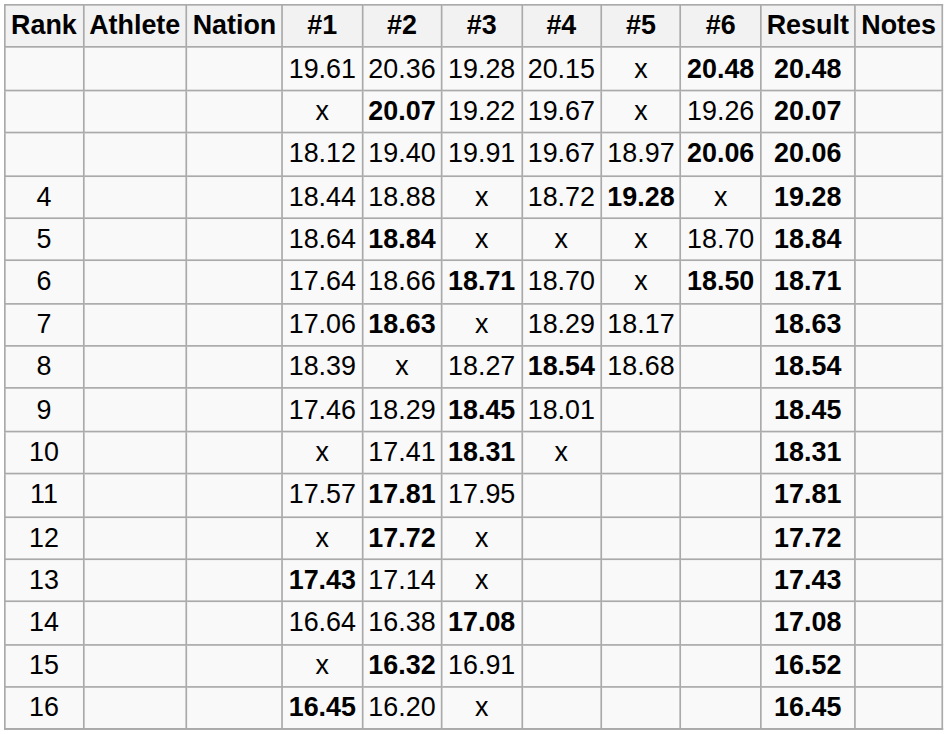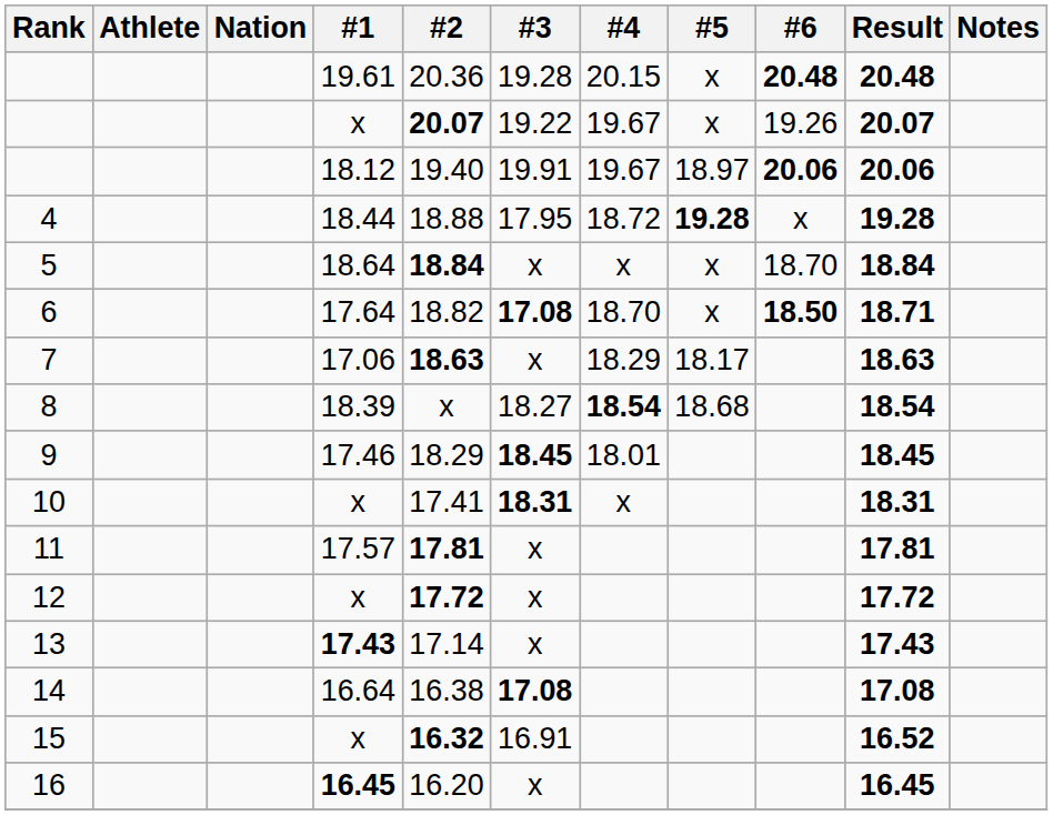 <table class="wikitable sortable" style="text-align:center">
 <tr>
 <th scope="col">Rank</th>
 <th scope="col">Athlete</th>
 <th scope="col">Nation</th>
 <th scope="col">#1</th>
 <th scope="col">#2</th>
 <th scope="col">#3</th>
 <th scope="col">#4</th>
 <th scope="col">#5</th>
 <th scope="col">#6</th>
 <th scope="col">Result</th>
 <th scope="col">Notes</th>
 </tr>
 <tr>
 <td></td>
 <td style="text-align:left"></td>
 <td style="text-align:left"></td>
 <td>19.61</td>
 <td>20.36</td>
 <td>19.28</td>
 <td>20.15</td>
 <td>x</td>
 <td><strong>20.48</strong></td>
 <td><strong>20.48</strong></td>
 <td></td>
 </tr>
 <tr>
 <td></td>
 <td style="text-align:left"></td>
 <td style="text-align:left"></td>
 <td>x</td>
 <td><strong>20.07</strong></td>
 <td>19.22</td>
 <td>19.67</td>
 <td>x</td>
 <td>19.26</td>
 <td><strong>20.07</strong></td>
 <td></td>
 </tr>
 <tr>
 <td></td>
 <td style="text-align:left"></td>
 <td style="text-align:left"></td>
 <td>18.12</td>
 <td>19.40</td>
 <td>19.91</td>
 <td>19.67</td>
 <td>18.97</td>
 <td><strong>20.06</strong></td>
 <td><strong>20.06</strong></td>
 <td></td>
 </tr>
 <tr>
 <td>4</td>
 <td style="text-align:left"></td>
 <td style="text-align:left"></td>
 <td>18.44</td>
 <td>18.88</td>
-<td>x</td>
+<td>17.95</td>
 <td>18.72</td>
 <td><strong>19.28</strong></td>
 <td>x</td>
 <td><strong>19.28</strong></td>
 <td></td>
 </tr>
 <tr>
 <td>5</td>
 <td style="text-align:left"></td>
 <td style="text-align:left"></td>
 <td>18.64</td>
 <td><strong>18.84</strong></td>
 <td>x</td>
 <td>x</td>
 <td>x</td>
 <td>18.70</td>
 <td><strong>18.84</strong></td>
 <td></td>
 </tr>
 <tr>
 <td>6</td>
 <td style="text-align:left"></td>
 <td style="text-align:left"></td>
 <td>17.64</td>
-<td>18.66</td>
-<td><strong>18.71</strong></td>
+<td>18.82</td>
+<td><strong>17.08</strong></td>
 <td>18.70</td>
 <td>x</td>
 <td><strong>18.50</strong></td>
 <td><strong>18.71</strong></td>
 <td></td>
 </tr>
 <tr>
 <td>7</td>
 <td style="text-align:left"></td>
 <td style="text-align:left"></td>
 <td>17.06</td>
 <td><strong>18.63</strong></td>
 <td>x</td>
 <td>18.29</td>
 <td>18.17</td>
 <td></td>
 <td><strong>18.63</strong></td>
 <td></td>
 </tr>
 <tr>
 <td>8</td>
 <td style="text-align:left"></td>
 <td style="text-align:left"></td>
 <td>18.39</td>
 <td>x</td>
 <td>18.27</td>
 <td><strong>18.54</strong></td>
 <td>18.68</td>
 <td></td>
 <td><strong>18.54</strong></td>
 <td></td>
 </tr>
 <tr>
 <td>9</td>
 <td style="text-align:left"></td>
 <td style="text-align:left"></td>
 <td>17.46</td>
 <td>18.29</td>
 <td><strong>18.45</strong></td>
 <td>18.01</td>
 <td></td>
 <td></td>
 <td><strong>18.45</strong></td>
 <td></td>
 </tr>
 <tr>
 <td>10</td>
 <td style="text-align:left"></td>
 <td style="text-align:left"></td>
 <td>x</td>
 <td>17.41</td>
 <td><strong>18.31</strong></td>
 <td>x</td>
 <td></td>
 <td></td>
 <td><strong>18.31</strong></td>
 <td></td>
 </tr>
 <tr>
 <td>11</td>
 <td style="text-align:left"></td>
 <td style="text-align:left"></td>
 <td>17.57</td>
 <td><strong>17.81</strong></td>
-<td>17.95</td>
+<td>x</td>
 <td></td>
 <td></td>
 <td></td>
 <td><strong>17.81</strong></td>
 <td></td>
 </tr>
 <tr>
 <td>12</td>
 <td style="text-align:left"></td>
 <td style="text-align:left"></td>
 <td>x</td>
 <td><strong>17.72</strong></td>
 <td>x</td>
 <td></td>
 <td></td>
 <td></td>
 <td><strong>17.72</strong></td>
 <td></td>
 </tr>
 <tr>
 <td>13</td>
 <td style="text-align:left"></td>
 <td style="text-align:left"></td>
 <td><strong>17.43</strong></td>
 <td>17.14</td>
 <td>x</td>
 <td></td>
 <td></td>
 <td></td>
 <td><strong>17.43</strong></td>
 <td></td>
 </tr>
 <tr>
 <td>14</td>
 <td style="text-align:left"></td>
 <td style="text-align:left"></td>
 <td>16.64</td>
 <td>16.38</td>
 <td><strong>17.08</strong></td>
 <td></td>
 <td></td>
 <td></td>
 <td><strong>17.08</strong></td>
 <td></td>
 </tr>
 <tr>
 <td>15</td>
 <td style="text-align:left"></td>
 <td style="text-align:left"></td>
 <td>x</td>
 <td><strong>16.32</strong></td>
 <td>16.91</td>
 <td></td>
 <td></td>
 <td></td>
 <td><strong>16.52</strong></td>
 <td></td>
 </tr>
 <tr>
 <td>16</td>
 <td style="text-align:left"></td>
 <td style="text-align:left"></td>
 <td><strong>16.45</strong></td>
 <td>16.20</td>
 <td>x</td>
 <td></td>
 <td></td>
 <td></td>
 <td><strong>16.45</strong></td>
 <td></td>
 </tr>
 <tr>
 </tr>
 </table>
